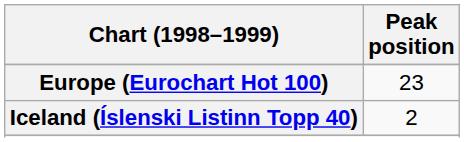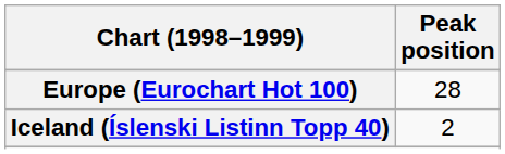 <table class="wikitable sortable plainrowheaders" style="text-align:center">
 <tr>
 <th>Chart (1998–1999)</th>
 <th>Peak<br>position</th>
 </tr>
 <tr>
 </tr>
 <tr>
 </tr>
 <tr>
 </tr>
 <tr>
 <th scope="row">Europe (<a href='#'>Eurochart Hot 100</a>)</th>
-<td>23</td>
+<td>28</td>
 </tr>
 <tr>
 <th scope="row">Iceland (<a href='#'>Íslenski Listinn Topp 40</a>)</th>
 <td>2</td>
 </tr>
 <tr>
 </tr>
 <tr>
 </tr>
 <tr>
 </tr>
 <tr>
 </tr>
 <tr>
 </tr>
 <tr>
 </tr>
 <tr>
 </tr>
 <tr>
 </tr>
 <tr>
 </tr>
 </table>
